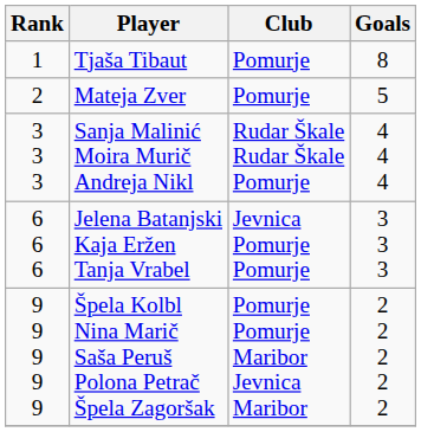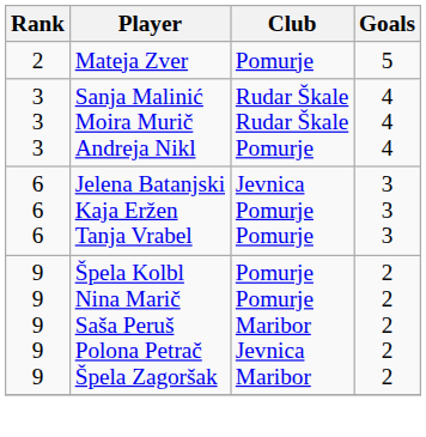 <table class="wikitable" style="text-align:center">
 <tr>
 <th>Rank</th>
 <th>Player</th>
 <th>Club</th>
 <th>Goals</th>
-</tr>
-<tr>
-<td>1</td>
-<td align="left"> <a href='#'>Tjaša Tibaut</a></td>
-<td align="left"><a href='#'>Pomurje</a></td>
-<td>8</td>
 </tr>
 <tr>
 <td>2</td>
 <td align="left"> <a href='#'>Mateja Zver</a></td>
 <td align="left"><a href='#'>Pomurje</a></td>
 <td>5</td>
 </tr>
 <tr>
 <td>3<br>3<br>3</td>
 <td align="left"> <a href='#'>Sanja Malinić</a><br> <a href='#'>Moira Murič</a><br> <a href='#'>Andreja Nikl</a></td>
 <td align="left"><a href='#'>Rudar Škale</a><br><a href='#'>Rudar Škale</a><br><a href='#'>Pomurje</a></td>
 <td>4<br>4<br>4</td>
 </tr>
 <tr>
 <td>6<br>6<br>6</td>
 <td align="left"> <a href='#'>Jelena Batanjski</a><br> <a href='#'>Kaja Eržen</a><br> <a href='#'>Tanja Vrabel</a></td>
 <td align="left"><a href='#'>Jevnica</a><br><a href='#'>Pomurje</a><br><a href='#'>Pomurje</a></td>
 <td>3<br>3<br>3</td>
 </tr>
 <tr>
 <td>9<br>9<br>9<br>9<br>9</td>
 <td align="left"> <a href='#'>Špela Kolbl</a><br> <a href='#'>Nina Marič</a><br> <a href='#'>Saša Peruš</a><br> <a href='#'>Polona Petrač</a><br> <a href='#'>Špela Zagoršak</a></td>
 <td align="left"><a href='#'>Pomurje</a><br><a href='#'>Pomurje</a><br><a href='#'>Maribor</a><br><a href='#'>Jevnica</a><br><a href='#'>Maribor</a></td>
 <td>2<br>2<br>2<br>2<br>2</td>
 </tr>
 <tr>
 </tr>
 </table>
